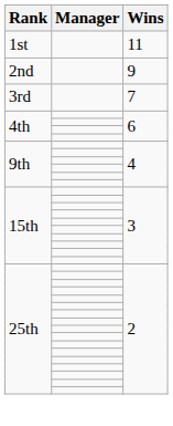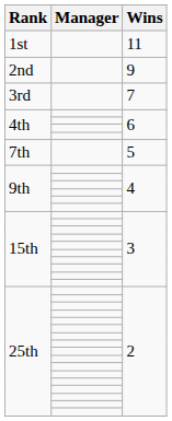 <table class="wikitable">
 <tr>
 <th>Rank</th>
 <th>Manager</th>
 <th>Wins</th>
 </tr>
 <tr>
 <td rowspan="1">1st</td>
 <td> </td>
 <td rowspan="1">11</td>
 </tr>
 <tr>
 <td rowspan="1">2nd</td>
 <td> </td>
 <td rowspan="1">9</td>
 </tr>
 <tr>
 <td rowspan="1">3rd</td>
 <td> </td>
 <td rowspan="1">7</td>
 </tr>
 <tr>
 <td rowspan="4">4th</td>
 <td> </td>
 <td rowspan="4">6</td>
 </tr>
 <tr>
 <td> </td>
 </tr>
 <tr>
 <td> </td>
 </tr>
 <tr>
 <td> </td>
+</tr>
+<tr>
+<td rowspan="1">7th</td>
+<td> </td>
+<td rowspan="1">5</td>
 </tr>
 <tr>
 <td rowspan="6">9th</td>
 <td> </td>
 <td rowspan="6">4</td>
 </tr>
 <tr>
 <td> </td>
 </tr>
 <tr>
 <td> </td>
 </tr>
 <tr>
 <td> </td>
 </tr>
 <tr>
 <td> </td>
 </tr>
 <tr>
 <td> </td>
 </tr>
 <tr>
 <td rowspan="10">15th</td>
 <td> </td>
 <td rowspan="10">3</td>
 </tr>
 <tr>
 <td> </td>
 </tr>
 <tr>
 <td> </td>
 </tr>
 <tr>
 <td> </td>
 </tr>
 <tr>
 <td> </td>
 </tr>
 <tr>
 <td> </td>
 </tr>
 <tr>
 <td> </td>
 </tr>
 <tr>
 <td> </td>
 </tr>
 <tr>
 <td> </td>
 </tr>
 <tr>
 <td> </td>
 </tr>
 <tr>
 <td rowspan="17">25th</td>
 <td> </td>
 <td rowspan="17">2</td>
 </tr>
 <tr>
 <td> </td>
 </tr>
 <tr>
 <td> </td>
 </tr>
 <tr>
 <td> </td>
 </tr>
 <tr>
 <td> </td>
 </tr>
 <tr>
 <td> </td>
 </tr>
 <tr>
 <td> </td>
 </tr>
 <tr>
 <td> </td>
 </tr>
 <tr>
 <td> </td>
 </tr>
 <tr>
 <td> </td>
 </tr>
 <tr>
 <td> </td>
 </tr>
 <tr>
 <td> </td>
 </tr>
 <tr>
 <td> </td>
 </tr>
 <tr>
 <td> </td>
 </tr>
 <tr>
 <td> </td>
 </tr>
 <tr>
 <td> </td>
 </tr>
 <tr>
 <td> </td>
 </tr>
 </table>
